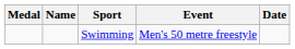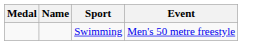 <table class="wikitable sortable" style="font-size:95%">
 <tr>
 <th>Medal</th>
 <th>Name</th>
 <th>Sport</th>
 <th>Event</th>
-<th>Date</th>
 </tr>
 <tr>
 <td></td>
 <td></td>
 <td><a href='#'>Swimming</a></td>
 <td><a href='#'>Men's 50 metre freestyle</a></td>
-<td></td>
 </tr>
 </table>
